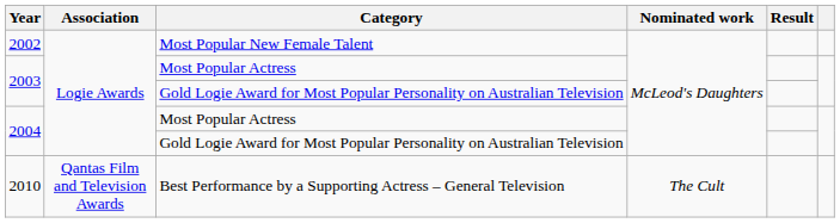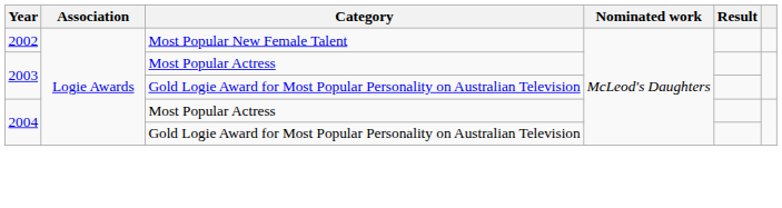 <table class="wikitable sortable">
 <tr>
 <th width="10">Year</th>
 <th width="105">Association</th>
 <th>Category</th>
 <th>Nominated work</th>
 <th>Result</th>
 <th width="10"></th>
 </tr>
 <tr>
 <td><a href='#'>2002</a></td>
 <td align="center" rowspan="5"><a href='#'>Logie Awards</a></td>
 <td><a href='#'>Most Popular New Female Talent</a></td>
 <td align="center" rowspan="5"><em>McLeod's Daughters</em></td>
 <td></td>
 <td align="center"></td>
 </tr>
 <tr>
 <td rowspan="2"><a href='#'>2003</a></td>
 <td><a href='#'>Most Popular Actress</a></td>
 <td></td>
 <td rowspan="2" align="center"></td>
 </tr>
 <tr>
 <td><a href='#'>Gold Logie Award for Most Popular Personality on Australian Television</a></td>
 <td></td>
 </tr>
 <tr>
 <td rowspan="2"><a href='#'>2004</a></td>
 <td>Most Popular Actress</td>
 <td></td>
 <td rowspan="2" align="center"></td>
 </tr>
 <tr>
 <td>Gold Logie Award for Most Popular Personality on Australian Television</td>
 <td></td>
 </tr>
-<tr>
-<td>2010</td>
-<td align="center"><a href='#'>Qantas Film and Television Awards</a></td>
-<td>Best Performance by a Supporting Actress – General Television</td>
-<td align="center"><em>The Cult</em></td>
-<td></td>
-<td align="center"></td>
-</tr>
 </table>
